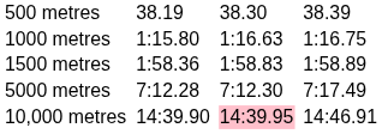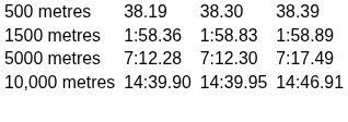 <table>
 <tr valign="top">
 <td>500 metres <br></td>
 <td></td>
 <td>38.19</td>
 <td></td>
 <td>38.30</td>
 <td></td>
 <td>38.39</td>
-</tr>
-<tr valign="top">
-<td>1000 metres <br></td>
-<td></td>
-<td>1:15.80</td>
-<td></td>
-<td>1:16.63</td>
-<td></td>
-<td>1:16.75</td>
 </tr>
 <tr valign="top">
 <td>1500 metres <br></td>
 <td></td>
 <td>1:58.36</td>
 <td></td>
 <td>1:58.83</td>
 <td></td>
 <td>1:58.89</td>
 </tr>
 <tr valign="top">
 <td>5000 metres <br></td>
 <td></td>
 <td>7:12.28</td>
 <td></td>
 <td>7:12.30</td>
 <td></td>
 <td>7:17.49</td>
 </tr>
 <tr valign="top">
 <td>10,000 metres <br></td>
 <td></td>
 <td>14:39.90</td>
 <td></td>
-<td style="background: pink;">14:39.95</td>
+<td>14:39.95</td>
 <td></td>
 <td>14:46.91</td>
 </tr>
 </table>
